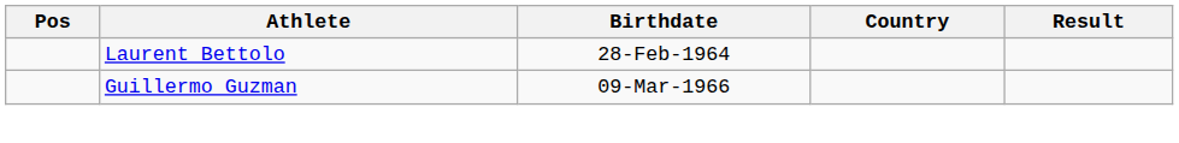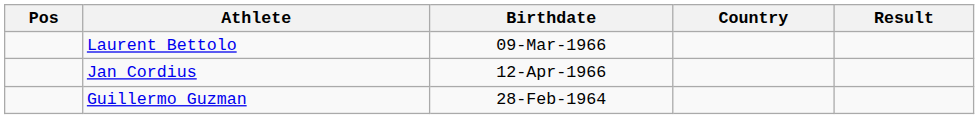 <table class="wikitable"  style="text-align:center; width:60%;">
 <tr>
 <th>Pos</th>
 <th>Athlete</th>
 <th>Birthdate</th>
 <th>Country</th>
 <th>Result</th>
 </tr>
 <tr>
 <td align=center></td>
 <td align=left><a href='#'>Laurent Bettolo</a></td>
-<td>28-Feb-1964</td>
+<td>09-Mar-1966</td>
+<td align=left></td>
+<td></td>
+</tr>
+<tr>
+<td align=center></td>
+<td align=left><a href='#'>Jan Cordius</a></td>
+<td>12-Apr-1966</td>
 <td align=left></td>
 <td></td>
 </tr>
 <tr>
 <td align=center></td>
 <td align=left><a href='#'>Guillermo Guzman</a></td>
-<td>09-Mar-1966</td>
+<td>28-Feb-1964</td>
 <td align=left></td>
 <td></td>
 </tr>
 </table>
